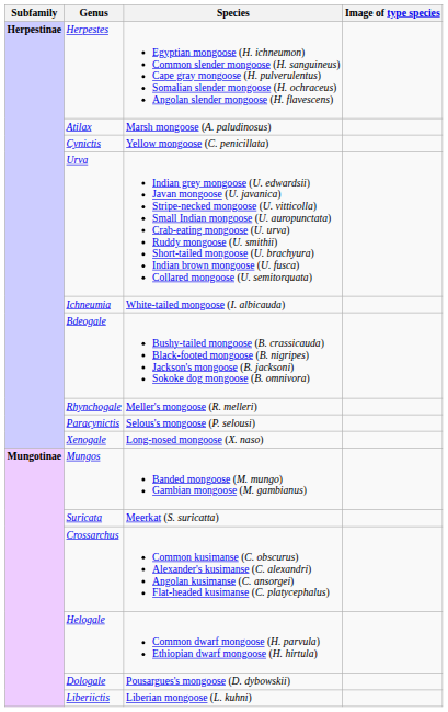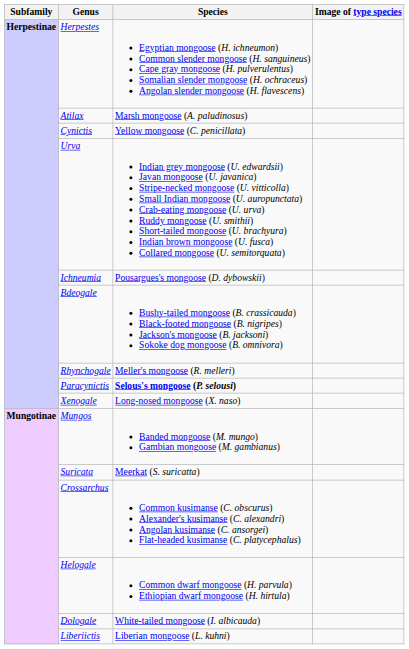 <table class="wikitable">
 <tr>
 <th>Subfamily</th>
 <th>Genus</th>
 <th>Species</th>
 <th>Image of <a href='#'>type species</a></th>
 </tr>
 <tr style="vertical-align:top;">
 <th rowspan="9" style="text-align:center; background:#ccccFF;">Herpestinae</th>
 <td><em><a href='#'>Herpestes</a></em> </td>
 <td><br><ul><li><a href='#'>Egyptian mongoose</a> (<em>H. ichneumon</em>) </li><li><a href='#'>Common slender mongoose</a> (<em>H. sanguineus</em>) </li><li><a href='#'>Cape gray mongoose</a> (<em>H. pulverulentus</em>) </li><li><a href='#'>Somalian slender mongoose</a> (<em>H. ochraceus</em>) </li><li><a href='#'>Angolan slender mongoose</a> (<em>H. flavescens</em>) </li></ul></td>
 <td></td>
 </tr>
 <tr style="vertical-align:top;">
 <td><em><a href='#'>Atilax</a></em> </td>
 <td><a href='#'>Marsh mongoose</a> (<em>A. paludinosus</em>) </td>
 <td></td>
 </tr>
 <tr style="vertical-align:top;;">
 <td><em><a href='#'>Cynictis</a></em> </td>
 <td><a href='#'>Yellow mongoose</a> (<em>C. penicillata</em>) </td>
 <td></td>
 </tr>
 <tr style="vertical-align:top;">
 <td><em><a href='#'>Urva</a></em> </td>
 <td><br><ul><li><a href='#'>Indian grey mongoose</a> (<em>U. edwardsii</em>) </li><li><a href='#'>Javan mongoose</a> (<em>U. javanica</em>) </li><li><a href='#'>Stripe-necked mongoose</a> (<em>U. vitticolla</em>) </li><li><a href='#'>Small Indian mongoose</a> (<em>U. auropunctata</em>) </li><li><a href='#'>Crab-eating mongoose</a> (<em>U. urva</em>) </li><li><a href='#'>Ruddy mongoose</a> (<em>U. smithii</em>) </li><li><a href='#'>Short-tailed mongoose</a> (<em>U. brachyura</em>) </li><li><a href='#'>Indian brown mongoose</a> (<em>U. fusca</em>) </li><li><a href='#'>Collared mongoose</a> (<em>U. semitorquata</em>)  </li></ul></td>
 <td></td>
 </tr>
 <tr style="vertical-align:top;">
 <td><em><a href='#'>Ichneumia</a></em> </td>
-<td><a href='#'>White-tailed mongoose</a> (<em>I. albicauda</em>) </td>
+<td><a href='#'>Pousargues's mongoose</a> (<em>D. dybowskii</em>) </td>
 <td></td>
 </tr>
 <tr style="vertical-align:top;">
 <td><em><a href='#'>Bdeogale</a></em> </td>
 <td><br><ul><li><a href='#'>Bushy-tailed mongoose</a> (<em>B. crassicauda</em>) </li><li><a href='#'>Black-footed mongoose</a> (<em>B. nigripes</em>) </li><li><a href='#'>Jackson's mongoose</a> (<em>B. jacksoni</em>) </li><li><a href='#'>Sokoke dog mongoose</a> (<em>B. omnivora</em>) </li></ul></td>
 <td></td>
 </tr>
 <tr style="vertical-align:top;">
 <td><em><a href='#'>Rhynchogale</a></em> </td>
 <td><a href='#'>Meller's mongoose</a> (<em>R. melleri</em>) </td>
 <td></td>
 </tr>
 <tr style="vertical-align:top;">
 <td><em><a href='#'>Paracynictis</a></em> </td>
-<td><a href='#'>Selous's mongoose</a> (<em>P. selousi</em>) </td>
+<td><strong><a href='#'>Selous's mongoose</a> (<em>P. selousi</em>) </strong></td>
 <td></td>
 </tr>
 <tr>
 <td><em><a href='#'>Xenogale</a></em> </td>
 <td><a href='#'>Long-nosed mongoose</a> (<em>X. naso</em>) </td>
 <td></td>
 </tr>
 <tr style="vertical-align:top;">
 <th rowspan="6" style="text-align:center;background:#eeccFF;">Mungotinae</th>
 <td><em><a href='#'>Mungos</a></em> </td>
 <td><br><ul><li><a href='#'>Banded mongoose</a> (<em>M. mungo</em>) </li><li><a href='#'>Gambian mongoose</a> (<em>M. gambianus</em>) </li></ul></td>
 <td></td>
 </tr>
 <tr style="vertical-align:top;">
 <td><em><a href='#'>Suricata</a></em> </td>
 <td><a href='#'>Meerkat</a> (<em>S. suricatta</em>) </td>
 <td></td>
 </tr>
 <tr style="vertical-align:top;">
 <td><em><a href='#'>Crossarchus</a></em> </td>
 <td><br><ul><li><a href='#'>Common kusimanse</a> (<em>C. obscurus</em>) </li><li><a href='#'>Alexander's kusimanse</a> (<em>C. alexandri</em>) </li><li><a href='#'>Angolan kusimanse</a> (<em>C. ansorgei</em>) </li><li><a href='#'>Flat-headed kusimanse</a> (<em>C. platycephalus</em>) </li></ul></td>
 <td></td>
 </tr>
 <tr style="vertical-align:top;">
 <td><em><a href='#'>Helogale</a></em> </td>
 <td><br><ul><li><a href='#'>Common dwarf mongoose</a> (<em>H. parvula</em>) </li><li><a href='#'>Ethiopian dwarf mongoose</a> (<em>H. hirtula</em>) </li></ul></td>
 <td></td>
 </tr>
 <tr style="vertical-align:top;">
 <td><em><a href='#'>Dologale</a></em> </td>
-<td><a href='#'>Pousargues's mongoose</a> (<em>D. dybowskii</em>) </td>
+<td><a href='#'>White-tailed mongoose</a> (<em>I. albicauda</em>) </td>
 <td></td>
 </tr>
 <tr style="vertical-align:top;">
 <td><em><a href='#'>Liberiictis</a></em> </td>
 <td><a href='#'>Liberian mongoose</a> (<em>L. kuhni</em>) </td>
 <td></td>
 </tr>
 </table>
